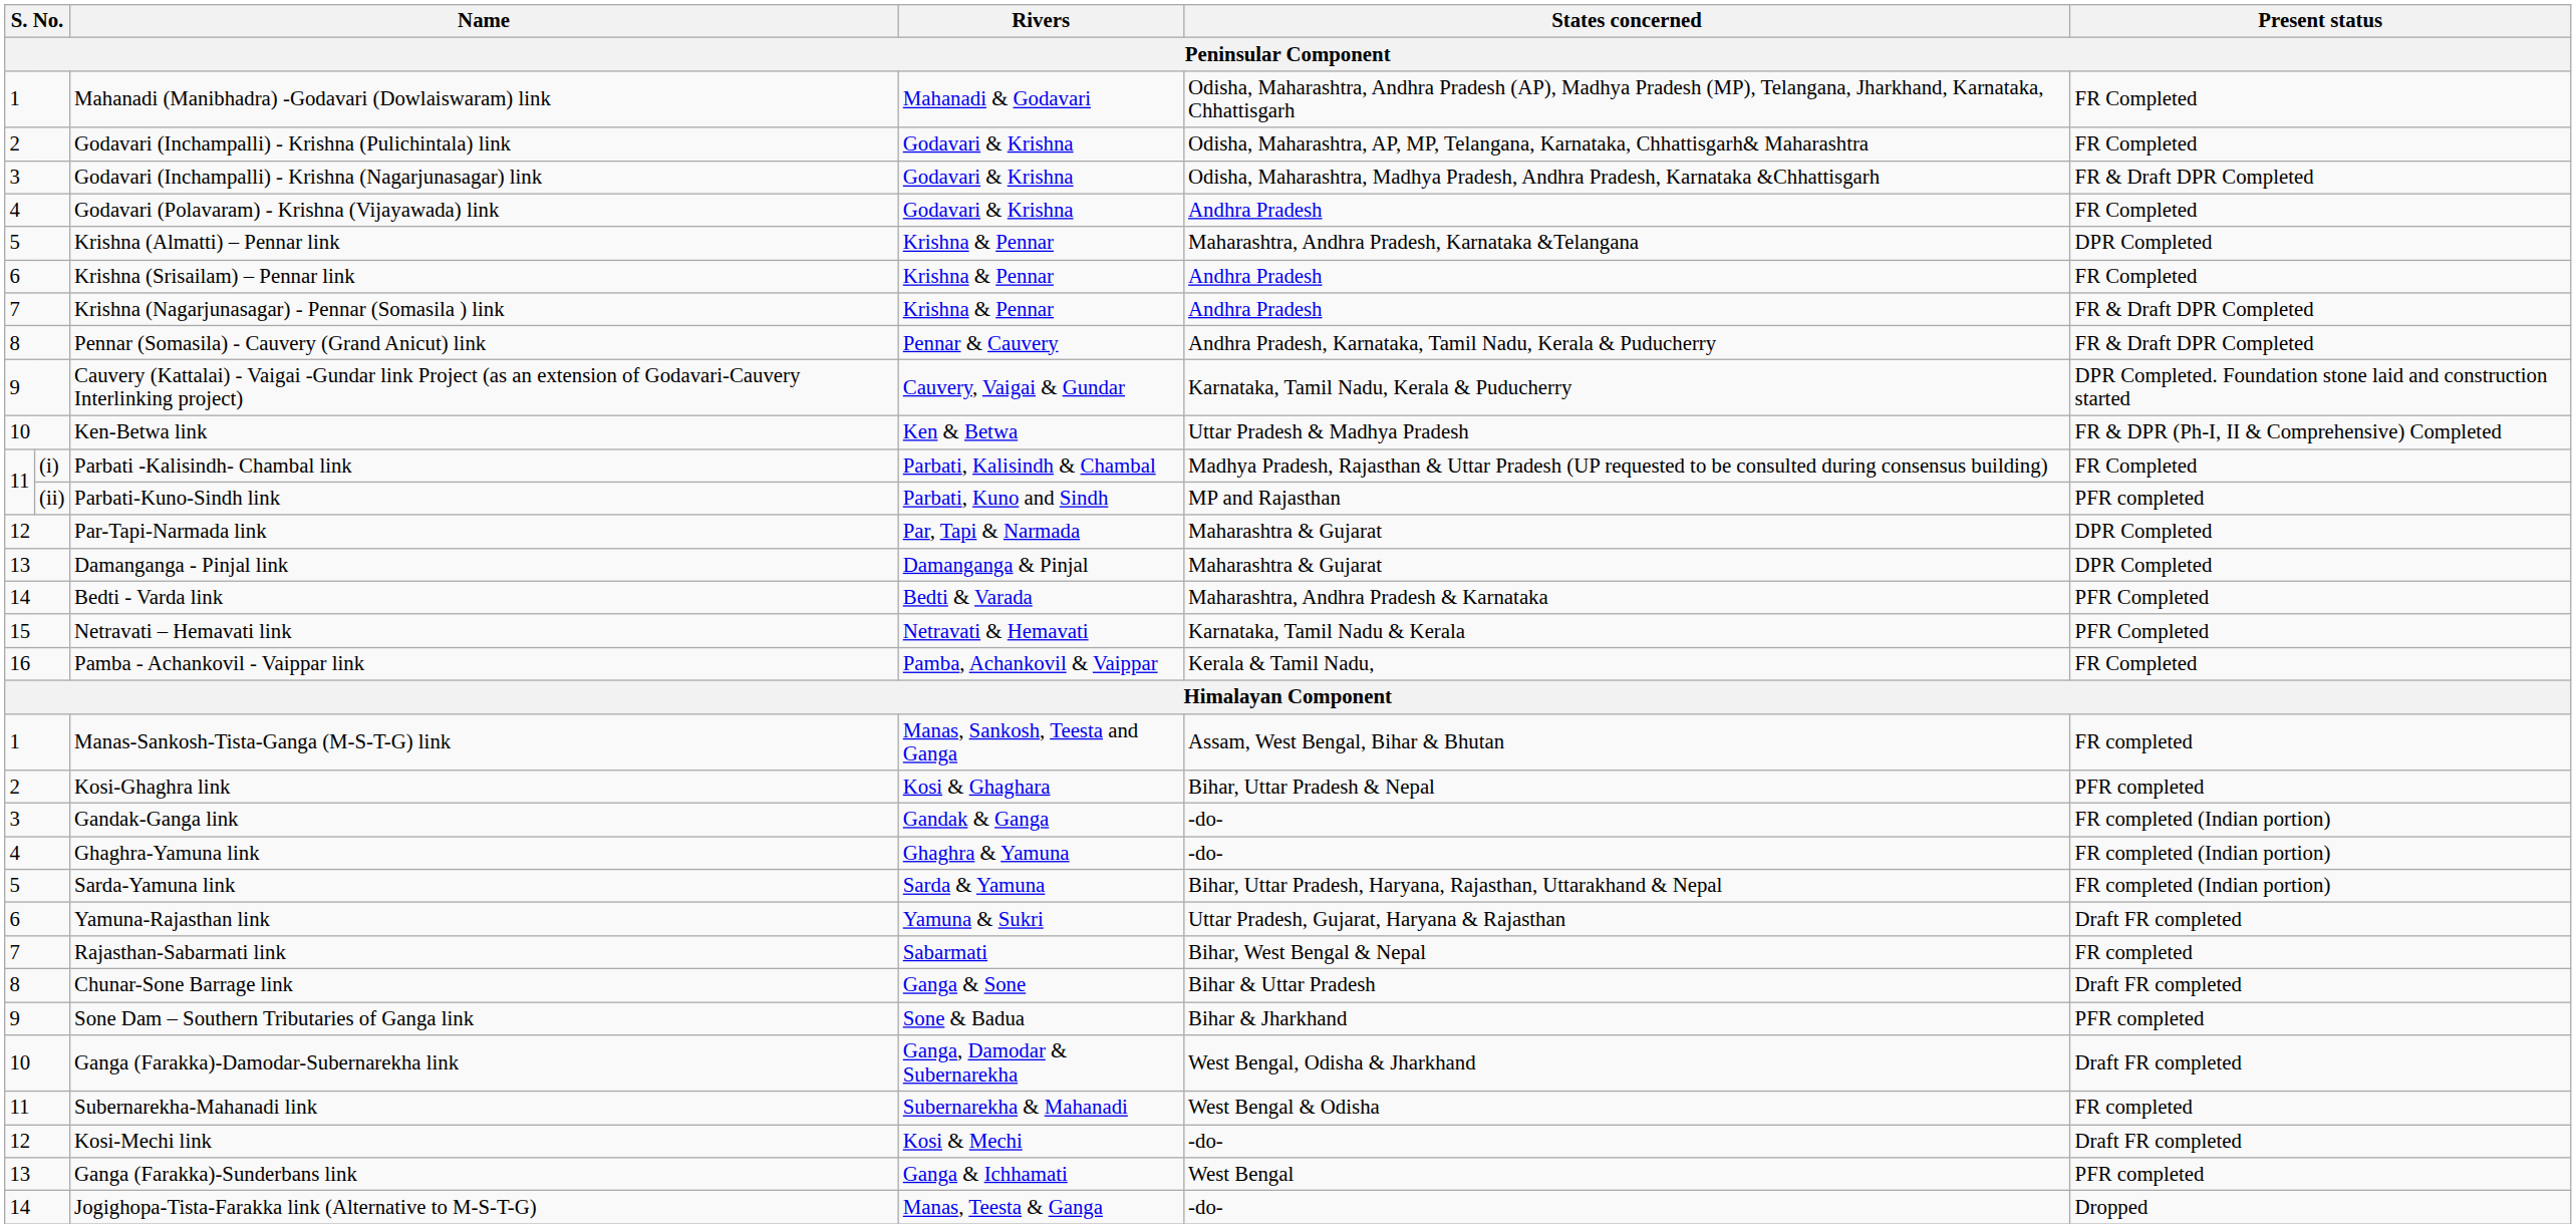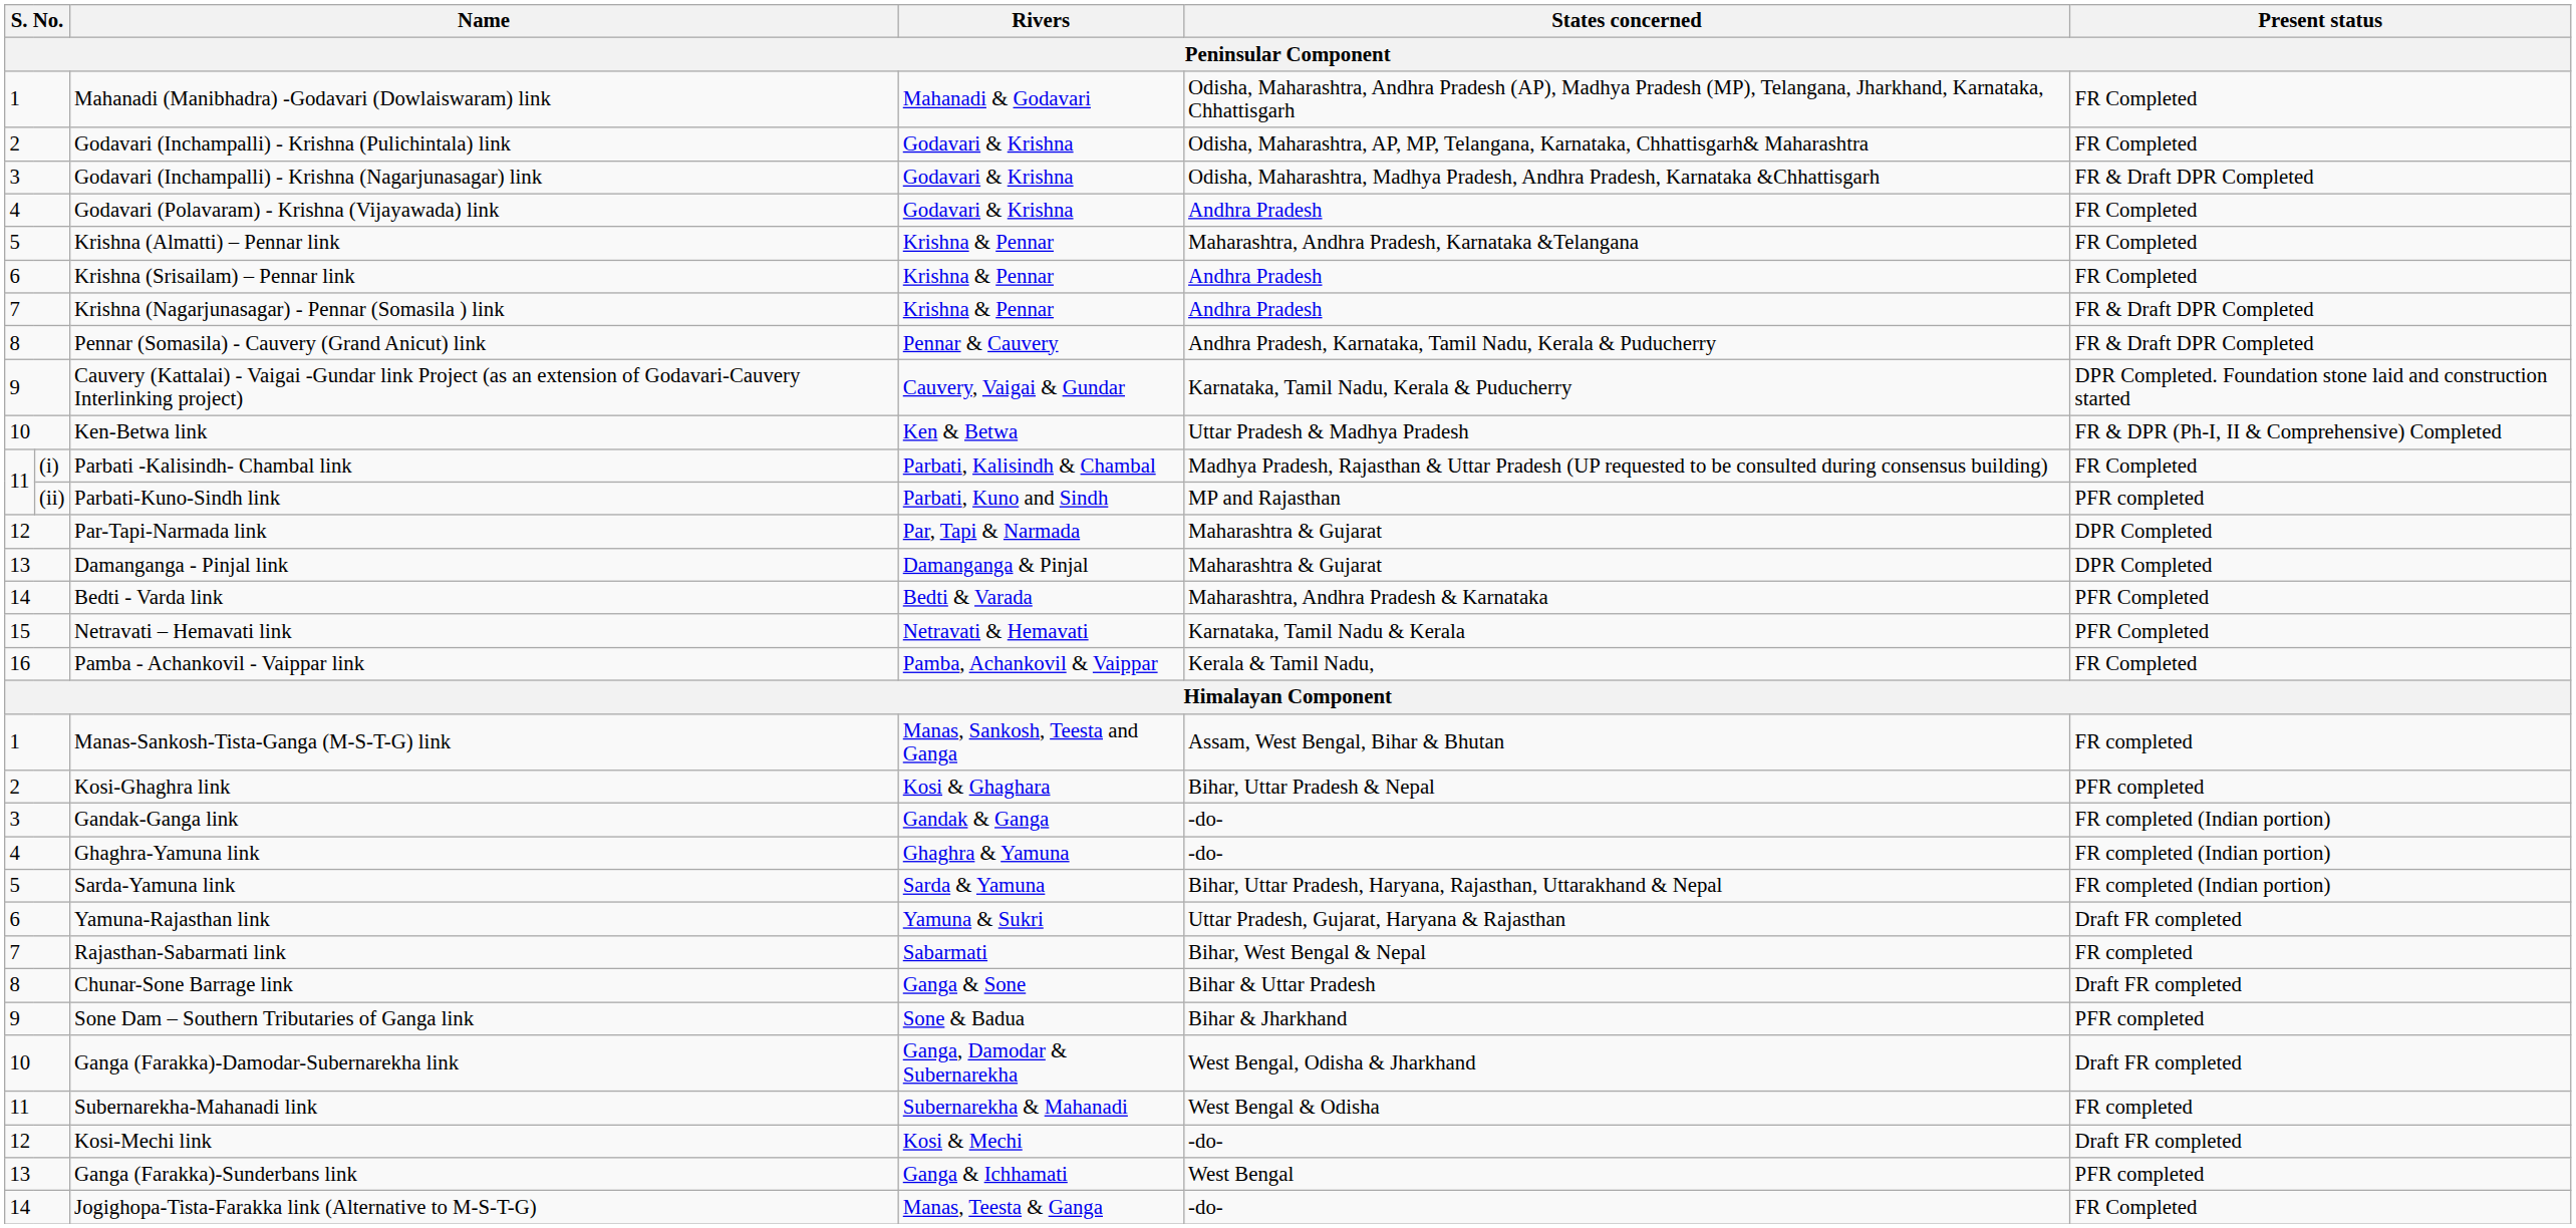 <table class="wikitable sortable" style="text-align:left">
 <tr>
 <th colspan="2">S. No.</th>
 <th>Name</th>
 <th>Rivers</th>
 <th>States concerned</th>
 <th>Present status</th>
 </tr>
 <tr>
 <th colspan="6">Peninsular Component</th>
 </tr>
 <tr>
 <td colspan="2">1</td>
 <td>Mahanadi (Manibhadra) -Godavari (Dowlaiswaram) link</td>
 <td><a href='#'>Mahanadi</a> & <a href='#'>Godavari</a></td>
 <td>Odisha, Maharashtra, Andhra Pradesh (AP), Madhya Pradesh (MP), Telangana, Jharkhand, Karnataka, Chhattisgarh</td>
 <td>FR Completed</td>
 </tr>
 <tr>
 <td colspan="2">2</td>
 <td>Godavari (Inchampalli) - Krishna (Pulichintala) link</td>
 <td><a href='#'>Godavari</a> & <a href='#'>Krishna</a></td>
 <td>Odisha, Maharashtra,  AP, MP, Telangana, Karnataka, Chhattisgarh& Maharashtra</td>
 <td>FR Completed</td>
 </tr>
 <tr>
 <td colspan="2">3</td>
 <td>Godavari (Inchampalli) - Krishna (Nagarjunasagar) link</td>
 <td><a href='#'>Godavari</a> & <a href='#'>Krishna</a></td>
 <td>Odisha, Maharashtra, Madhya Pradesh, Andhra Pradesh, Karnataka &Chhattisgarh</td>
 <td>FR & Draft DPR Completed</td>
 </tr>
 <tr>
 <td colspan="2">4</td>
 <td>Godavari (Polavaram) - Krishna (Vijayawada) link</td>
 <td><a href='#'>Godavari</a> & <a href='#'>Krishna</a></td>
 <td><a href='#'>Andhra Pradesh</a></td>
 <td>FR Completed</td>
 </tr>
 <tr>
 <td colspan="2">5</td>
 <td>Krishna (Almatti) – Pennar link</td>
 <td><a href='#'>Krishna</a> & <a href='#'>Pennar</a></td>
 <td>Maharashtra,  Andhra Pradesh, Karnataka &Telangana</td>
-<td>DPR Completed</td>
+<td>FR Completed</td>
 </tr>
 <tr>
 <td colspan="2">6</td>
 <td>Krishna (Srisailam) – Pennar link</td>
 <td><a href='#'>Krishna</a>  & <a href='#'>Pennar</a></td>
 <td><a href='#'>Andhra Pradesh</a></td>
 <td>FR Completed</td>
 </tr>
 <tr>
 <td colspan="2">7</td>
 <td>Krishna (Nagarjunasagar) - Pennar (Somasila ) link</td>
 <td><a href='#'>Krishna</a>  & <a href='#'>Pennar</a></td>
 <td><a href='#'>Andhra Pradesh</a></td>
 <td>FR & Draft DPR Completed</td>
 </tr>
 <tr>
 <td colspan="2">8</td>
 <td>Pennar (Somasila) - Cauvery (Grand Anicut) link</td>
 <td><a href='#'>Pennar</a> & <a href='#'>Cauvery</a></td>
 <td>Andhra Pradesh, Karnataka, Tamil Nadu, Kerala & Puducherry</td>
 <td>FR & Draft DPR Completed</td>
 </tr>
 <tr>
 <td colspan="2">9</td>
 <td>Cauvery (Kattalai) - Vaigai -Gundar link Project (as an extension of Godavari-Cauvery Interlinking project)</td>
 <td><a href='#'>Cauvery</a>, <a href='#'>Vaigai</a> & <a href='#'>Gundar</a></td>
 <td>Karnataka, Tamil Nadu, Kerala & Puducherry</td>
 <td>DPR Completed. Foundation stone laid and construction started</td>
 </tr>
 <tr>
 <td colspan="2">10</td>
 <td>Ken-Betwa link</td>
 <td><a href='#'>Ken</a> & <a href='#'>Betwa</a></td>
 <td>Uttar Pradesh  & Madhya Pradesh</td>
 <td>FR & DPR (Ph-I, II & Comprehensive) Completed</td>
 </tr>
 <tr>
 <td rowspan="2">11</td>
 <td>(i)</td>
 <td>Parbati -Kalisindh-  Chambal link</td>
 <td><a href='#'>Parbati</a>, <a href='#'>Kalisindh</a> & <a href='#'>Chambal</a></td>
 <td>Madhya Pradesh, Rajasthan & Uttar Pradesh (UP  requested to be consulted during consensus building)</td>
 <td>FR Completed</td>
 </tr>
 <tr>
 <td>(ii)</td>
 <td>Parbati-Kuno-Sindh link</td>
 <td><a href='#'>Parbati</a>, <a href='#'>Kuno</a> and <a href='#'>Sindh</a></td>
 <td>MP and Rajasthan</td>
 <td>PFR completed</td>
 </tr>
 <tr>
 <td colspan="2">12</td>
 <td>Par-Tapi-Narmada link</td>
 <td><a href='#'>Par</a>, <a href='#'>Tapi</a> & <a href='#'>Narmada</a></td>
 <td>Maharashtra & Gujarat</td>
 <td>DPR Completed</td>
 </tr>
 <tr>
 <td colspan="2">13</td>
 <td>Damanganga - Pinjal link</td>
 <td><a href='#'>Damanganga</a> & Pinjal</td>
 <td>Maharashtra & Gujarat</td>
 <td>DPR Completed</td>
 </tr>
 <tr>
 <td colspan="2">14</td>
 <td>Bedti - Varda link</td>
 <td><a href='#'>Bedti</a> & <a href='#'>Varada</a></td>
 <td>Maharashtra, Andhra Pradesh & Karnataka</td>
 <td>PFR Completed</td>
 </tr>
 <tr>
 <td colspan="2">15</td>
 <td>Netravati – Hemavati link</td>
 <td><a href='#'>Netravati</a> & <a href='#'>Hemavati</a></td>
 <td>Karnataka, Tamil Nadu &  Kerala</td>
 <td>PFR Completed</td>
 </tr>
 <tr>
 <td colspan="2">16</td>
 <td>Pamba - Achankovil - Vaippar link</td>
 <td><a href='#'>Pamba</a>, <a href='#'>Achankovil</a> & <a href='#'>Vaippar</a></td>
 <td>Kerala & Tamil Nadu,</td>
 <td>FR Completed</td>
 </tr>
 <tr>
 <th colspan="6">Himalayan Component</th>
 </tr>
 <tr>
 <td colspan="2">1</td>
 <td>Manas-Sankosh-Tista-Ganga (M-S-T-G) link</td>
 <td><a href='#'>Manas</a>, <a href='#'>Sankosh</a>, <a href='#'>Teesta</a> and <a href='#'>Ganga</a></td>
 <td>Assam, West Bengal, Bihar & Bhutan</td>
 <td>FR completed</td>
 </tr>
 <tr>
 <td colspan="2">2</td>
 <td>Kosi-Ghaghra link</td>
 <td><a href='#'>Kosi</a> & <a href='#'>Ghaghara</a></td>
 <td>Bihar, Uttar Pradesh & Nepal</td>
 <td>PFR completed</td>
 </tr>
 <tr>
 <td colspan="2">3</td>
 <td>Gandak-Ganga link</td>
 <td><a href='#'>Gandak</a> & <a href='#'>Ganga</a></td>
 <td>-do-</td>
 <td>FR  completed (Indian portion)</td>
 </tr>
 <tr>
 <td colspan="2">4</td>
 <td>Ghaghra-Yamuna link</td>
 <td><a href='#'>Ghaghra</a> & <a href='#'>Yamuna</a></td>
 <td>-do-</td>
 <td>FR completed (Indian portion)</td>
 </tr>
 <tr>
 <td colspan="2">5</td>
 <td>Sarda-Yamuna link</td>
 <td><a href='#'>Sarda</a> & <a href='#'>Yamuna</a></td>
 <td>Bihar, Uttar Pradesh, Haryana, Rajasthan, Uttarakhand & Nepal</td>
 <td>FR completed (Indian portion)</td>
 </tr>
 <tr>
 <td colspan="2">6</td>
 <td>Yamuna-Rajasthan link</td>
 <td><a href='#'>Yamuna</a> & <a href='#'>Sukri</a></td>
 <td>Uttar Pradesh, Gujarat, Haryana & Rajasthan</td>
 <td>Draft FR  completed</td>
 </tr>
 <tr>
 <td colspan="2">7</td>
 <td>Rajasthan-Sabarmati link</td>
 <td><a href='#'>Sabarmati</a></td>
 <td>Bihar, West Bengal & Nepal</td>
 <td>FR  completed</td>
 </tr>
 <tr>
 <td colspan="2">8</td>
 <td>Chunar-Sone Barrage link</td>
 <td><a href='#'>Ganga</a> & <a href='#'>Sone</a></td>
 <td>Bihar & Uttar Pradesh</td>
 <td>Draft FR  completed</td>
 </tr>
 <tr>
 <td colspan="2">9</td>
 <td>Sone Dam – Southern Tributaries of Ganga link</td>
 <td><a href='#'>Sone</a> & Badua</td>
 <td>Bihar & Jharkhand</td>
 <td>PFR completed</td>
 </tr>
 <tr>
 <td colspan="2">10</td>
 <td>Ganga (Farakka)-Damodar-Subernarekha link</td>
 <td><a href='#'>Ganga</a>, <a href='#'>Damodar</a> & <a href='#'>Subernarekha</a></td>
 <td>West Bengal, Odisha & Jharkhand</td>
 <td>Draft FR completed</td>
 </tr>
 <tr>
 <td colspan="2">11</td>
 <td>Subernarekha-Mahanadi link</td>
 <td><a href='#'>Subernarekha</a> & <a href='#'>Mahanadi</a></td>
 <td>West Bengal & Odisha</td>
 <td>FR completed</td>
 </tr>
 <tr>
 <td colspan="2">12</td>
 <td>Kosi-Mechi link</td>
 <td><a href='#'>Kosi</a> & <a href='#'>Mechi</a></td>
 <td>-do-</td>
 <td>Draft FR  completed</td>
 </tr>
 <tr>
 <td colspan="2">13</td>
 <td>Ganga (Farakka)-Sunderbans link</td>
 <td><a href='#'>Ganga</a> & <a href='#'>Ichhamati</a></td>
 <td>West Bengal</td>
 <td>PFR completed</td>
 </tr>
 <tr>
 <td colspan="2">14</td>
 <td>Jogighopa-Tista-Farakka link (Alternative to M-S-T-G)</td>
 <td><a href='#'>Manas</a>, <a href='#'>Teesta</a> & <a href='#'>Ganga</a></td>
 <td>-do-</td>
-<td>Dropped</td>
+<td>FR Completed</td>
 </tr>
 </table>
